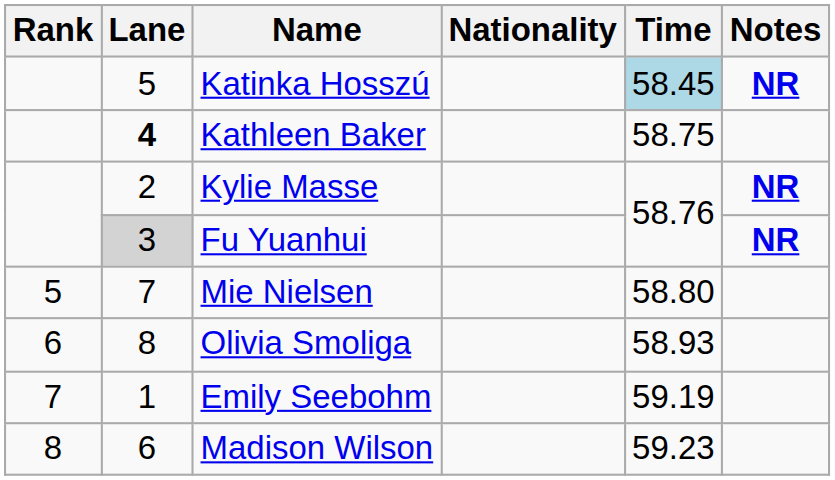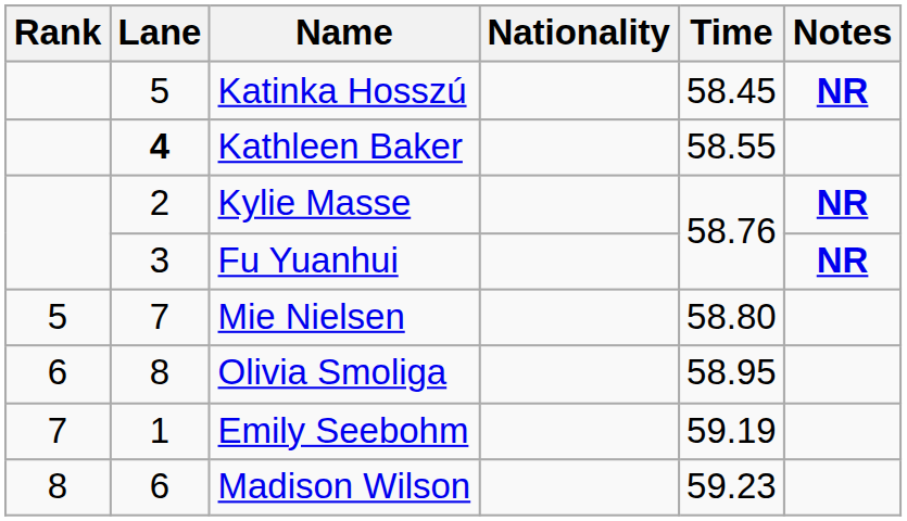 <table class="wikitable sortable" style="text-align:center">
 <tr>
 <th>Rank</th>
 <th>Lane</th>
 <th>Name</th>
 <th>Nationality</th>
 <th>Time</th>
 <th>Notes</th>
 </tr>
 <tr>
 <td></td>
 <td>5</td>
 <td align=left><a href='#'>Katinka Hosszú</a></td>
 <td align=left></td>
-<td style="background: lightblue;">58.45</td>
+<td>58.45</td>
 <td><strong><a href='#'>NR</a></strong></td>
 </tr>
 <tr>
 <td></td>
 <td><strong>4</strong></td>
 <td align=left><a href='#'>Kathleen Baker</a></td>
 <td align=left></td>
-<td>58.75</td>
+<td>58.55</td>
 <td></td>
 </tr>
 <tr>
 <td rowspan=2></td>
 <td>2</td>
 <td align=left><a href='#'>Kylie Masse</a></td>
 <td align=left></td>
 <td rowspan=2>58.76</td>
 <td><strong><a href='#'>NR</a></strong></td>
 </tr>
 <tr>
-<td style="background: lightgrey;">3</td>
+<td>3</td>
 <td align=left><a href='#'>Fu Yuanhui</a></td>
 <td align=left></td>
 <td><strong><a href='#'>NR</a></strong></td>
 </tr>
 <tr>
 <td>5</td>
 <td>7</td>
 <td align=left><a href='#'>Mie Nielsen</a></td>
 <td align=left></td>
 <td>58.80</td>
 <td></td>
 </tr>
 <tr>
 <td>6</td>
 <td>8</td>
 <td align=left><a href='#'>Olivia Smoliga</a></td>
 <td align=left></td>
-<td>58.93</td>
+<td>58.95</td>
 <td></td>
 </tr>
 <tr>
 <td>7</td>
 <td>1</td>
 <td align=left><a href='#'>Emily Seebohm</a></td>
 <td align=left></td>
 <td>59.19</td>
 <td></td>
 </tr>
 <tr>
 <td>8</td>
 <td>6</td>
 <td align=left><a href='#'>Madison Wilson</a></td>
 <td align=left></td>
 <td>59.23</td>
 <td></td>
 </tr>
 </table>
